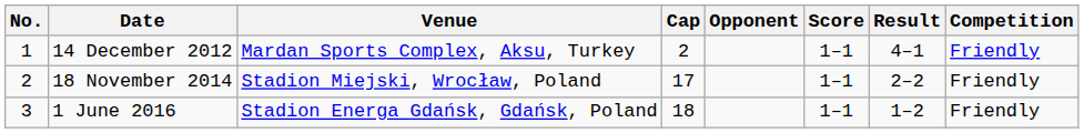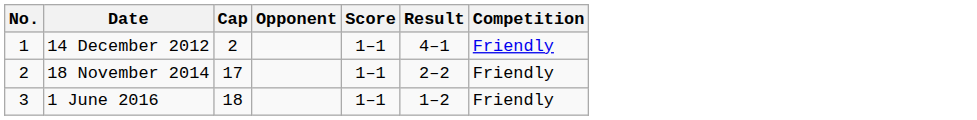 <table class="wikitable sortable">
 <tr>
 <th scope="col">No.</th>
 <th scope="col" data-sort-type="date">Date</th>
-<th scope="col">Venue</th>
 <th scope="col">Cap</th>
 <th scope="col">Opponent</th>
 <th scope="col">Score</th>
 <th scope="col">Result</th>
 <th scope="col">Competition</th>
 </tr>
 <tr>
 <td align="center">1</td>
 <td>14 December 2012</td>
-<td><a href='#'>Mardan Sports Complex</a>, <a href='#'>Aksu</a>, Turkey</td>
 <td align="center">2</td>
 <td></td>
 <td align="center">1–1</td>
 <td align="center">4–1</td>
 <td><a href='#'>Friendly</a></td>
 </tr>
 <tr>
 <td align="center">2</td>
 <td>18 November 2014</td>
-<td><a href='#'>Stadion Miejski</a>, <a href='#'>Wrocław</a>, Poland</td>
 <td align="center">17</td>
 <td></td>
 <td align="center">1–1</td>
 <td align="center">2–2</td>
 <td>Friendly</td>
 </tr>
 <tr>
 <td align="center">3</td>
 <td>1 June 2016</td>
-<td><a href='#'>Stadion Energa Gdańsk</a>, <a href='#'>Gdańsk</a>, Poland</td>
 <td align="center">18</td>
 <td></td>
 <td align="center">1–1</td>
 <td align="center">1–2</td>
 <td>Friendly</td>
 </tr>
 </table>
